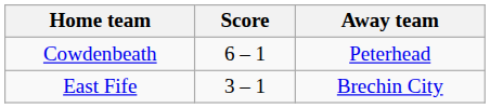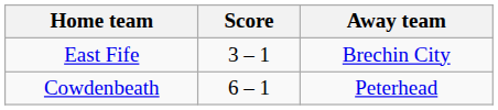 <table class="wikitable" style="text-align: center">
 <tr>
 <th width=140>Home team</th>
 <th width=70>Score</th>
 <th width=140>Away team</th>
 </tr>
 <tr>
+<td><a href='#'>East Fife</a></td>
+<td>3 – 1</td>
+<td><a href='#'>Brechin City</a></td>
+</tr>
+<tr>
 <td><a href='#'>Cowdenbeath</a></td>
 <td>6 – 1</td>
 <td><a href='#'>Peterhead</a></td>
 </tr>
-<tr>
-<td><a href='#'>East Fife</a></td>
-<td>3 – 1</td>
-<td><a href='#'>Brechin City</a></td>
-</tr>
 </table>
